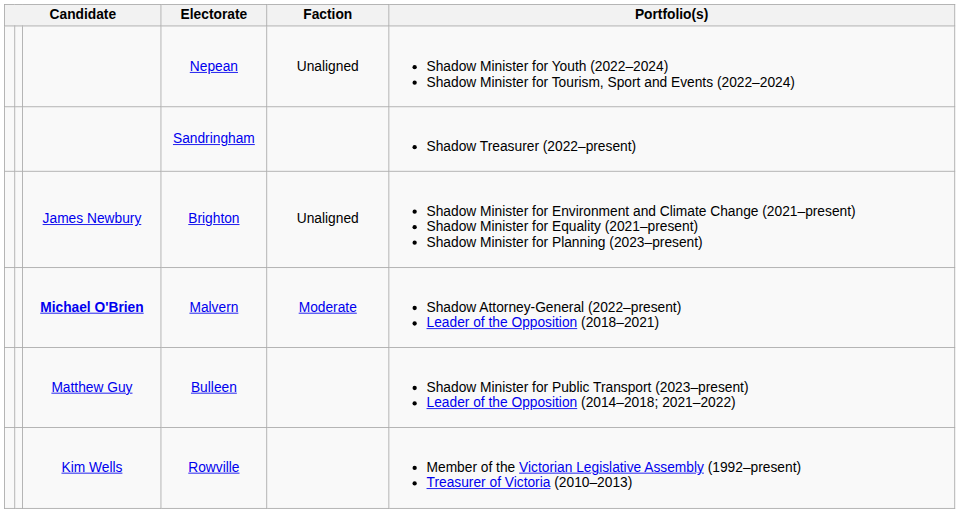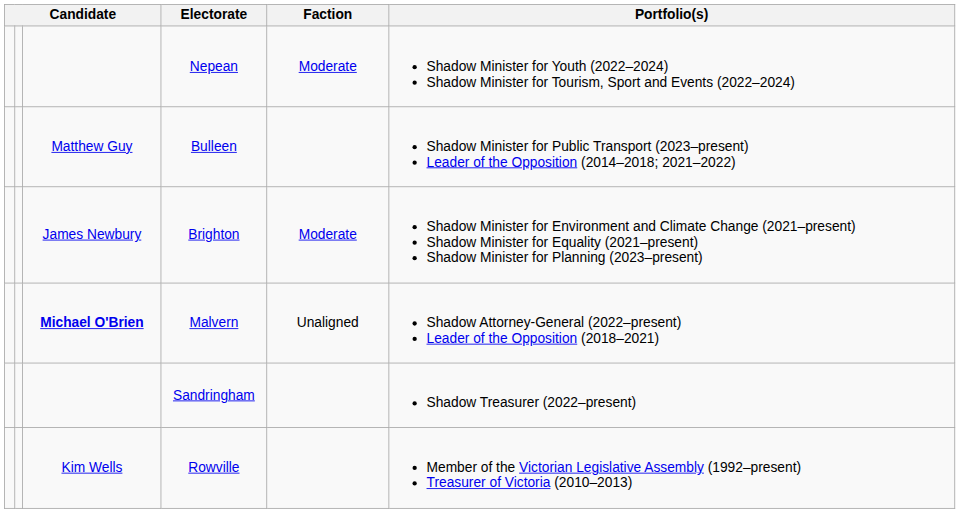 <table class="wikitable" style="text-align:center">
 <tr>
 <th width=175px; colspan=3>Candidate</th>
 <th width=115px>Electorate</th>
 <th width=135px>Faction</th>
 <th width=650px>Portfolio(s)</th>
 </tr>
 <tr>
 <td width="3pt" > </td>
 <td></td>
 <td></td>
 <td><a href='#'>Nepean</a></td>
+<td><a href='#'>Moderate</a></td>
+<td align=left><br><ul><li>Shadow Minister for Youth (2022–2024)</li><li>Shadow Minister for Tourism, Sport and Events (2022–2024)</li></ul></td>
+</tr>
+<tr>
+<td width="3pt" > </td>
+<td></td>
+<td><a href='#'>Matthew Guy</a></td>
+<td><a href='#'>Bulleen</a></td>
+<td></td>
+<td align=left><br><ul><li>Shadow Minister for Public Transport (2023–present)</li><li><a href='#'>Leader of the Opposition</a> (2014–2018; 2021–2022)</li></ul></td>
+</tr>
+<tr>
+<td width="3pt" > </td>
+<td></td>
+<td><a href='#'>James Newbury</a></td>
+<td><a href='#'>Brighton</a></td>
+<td><a href='#'>Moderate</a></td>
+<td align=left><br><ul><li>Shadow Minister for Environment and Climate Change (2021–present)</li><li>Shadow Minister for Equality (2021–present)</li><li>Shadow Minister for Planning (2023–present)</li></ul></td>
+</tr>
+<tr>
+<td width="3pt" > </td>
+<td></td>
+<td><strong><a href='#'>Michael O'Brien</a></strong></td>
+<td><a href='#'>Malvern</a></td>
 <td>Unaligned</td>
-<td align=left><br><ul><li>Shadow Minister for Youth (2022–2024)</li><li>Shadow Minister for Tourism, Sport and Events (2022–2024)</li></ul></td>
+<td align=left><br><ul><li>Shadow Attorney-General (2022–present)</li><li><a href='#'>Leader of the Opposition</a> (2018–2021)</li></ul></td>
 </tr>
 <tr>
 <td width="3pt" > </td>
 <td></td>
 <td></td>
 <td><a href='#'>Sandringham</a></td>
 <td></td>
 <td align=left><br><ul><li>Shadow Treasurer (2022–present)</li></ul></td>
 </tr>
 <tr>
 <td width="3pt" > </td>
 <td></td>
-<td><a href='#'>James Newbury</a></td>
-<td><a href='#'>Brighton</a></td>
-<td>Unaligned</td>
-<td align=left><br><ul><li>Shadow Minister for Environment and Climate Change (2021–present)</li><li>Shadow Minister for Equality (2021–present)</li><li>Shadow Minister for Planning (2023–present)</li></ul></td>
-</tr>
-<tr>
-<td width="3pt" > </td>
-<td></td>
-<td><strong><a href='#'>Michael O'Brien</a></strong></td>
-<td><a href='#'>Malvern</a></td>
-<td><a href='#'>Moderate</a></td>
-<td align=left><br><ul><li>Shadow Attorney-General (2022–present)</li><li><a href='#'>Leader of the Opposition</a> (2018–2021)</li></ul></td>
-</tr>
-<tr>
-<td width="3pt" > </td>
-<td></td>
-<td><a href='#'>Matthew Guy</a></td>
-<td><a href='#'>Bulleen</a></td>
-<td></td>
-<td align=left><br><ul><li>Shadow Minister for Public Transport (2023–present)</li><li><a href='#'>Leader of the Opposition</a> (2014–2018; 2021–2022)</li></ul></td>
-</tr>
-<tr>
-<td width="3pt" > </td>
-<td></td>
 <td><a href='#'>Kim Wells</a></td>
 <td><a href='#'>Rowville</a></td>
 <td></td>
 <td align=left><br><ul><li>Member of the <a href='#'>Victorian Legislative Assembly</a> (1992–present)</li><li><a href='#'>Treasurer of Victoria</a> (2010–2013)</li></ul></td>
 </tr>
 </table>
